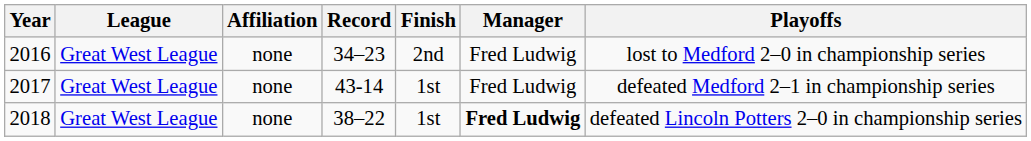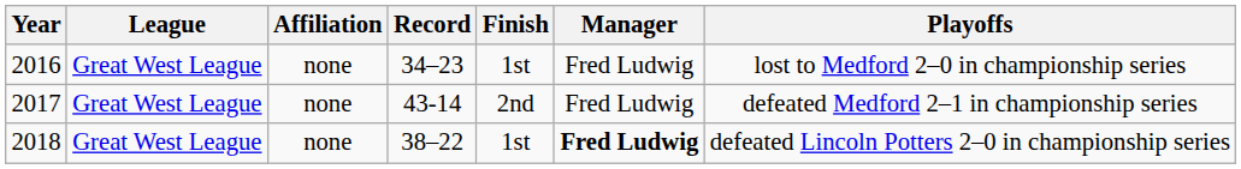 <table class="wikitable">
 <tr>
 <th>Year</th>
 <th>League</th>
 <th>Affiliation</th>
 <th>Record</th>
 <th>Finish</th>
 <th>Manager</th>
 <th>Playoffs</th>
 </tr>
 <tr align=center>
 <td>2016</td>
 <td><a href='#'>Great West League</a></td>
 <td>none</td>
 <td>34–23</td>
-<td>2nd</td>
+<td>1st</td>
 <td>Fred Ludwig</td>
 <td>lost to <a href='#'>Medford</a> 2–0 in championship series</td>
 </tr>
 <tr align=center>
 <td>2017</td>
 <td><a href='#'>Great West League</a></td>
 <td>none</td>
 <td>43-14</td>
-<td>1st</td>
+<td>2nd</td>
 <td>Fred Ludwig</td>
 <td>defeated <a href='#'>Medford</a> 2–1 in championship series</td>
 </tr>
 <tr align=center>
 <td>2018</td>
 <td><a href='#'>Great West League</a></td>
 <td>none</td>
 <td>38–22</td>
 <td>1st</td>
 <td><strong>Fred Ludwig</strong></td>
 <td>defeated <a href='#'>Lincoln Potters</a> 2–0 in championship series</td>
 </tr>
 </table>
